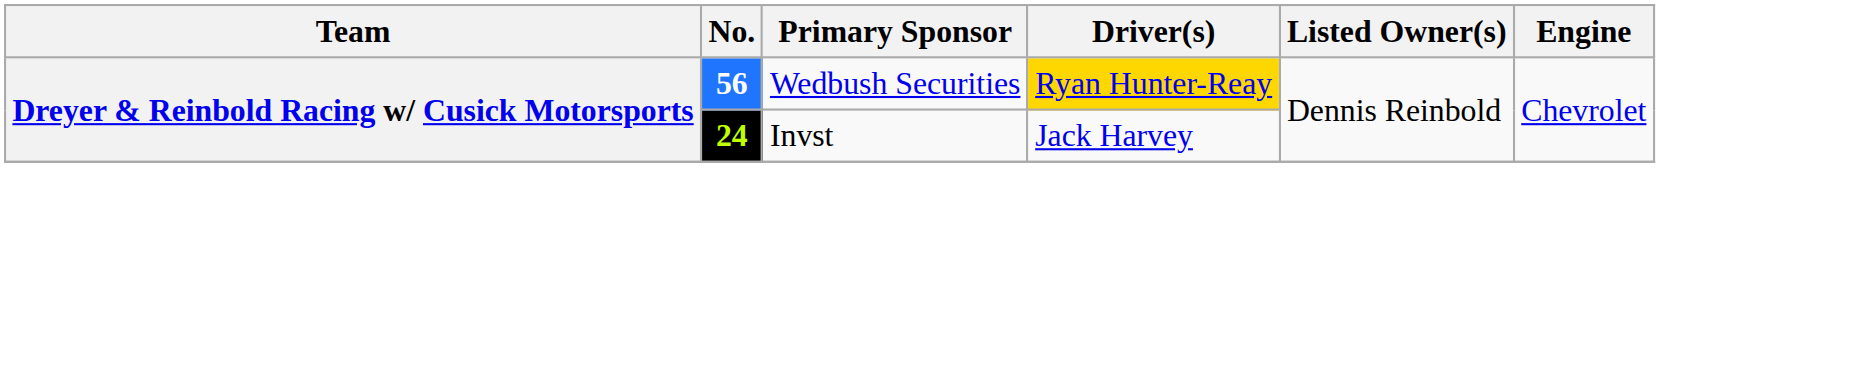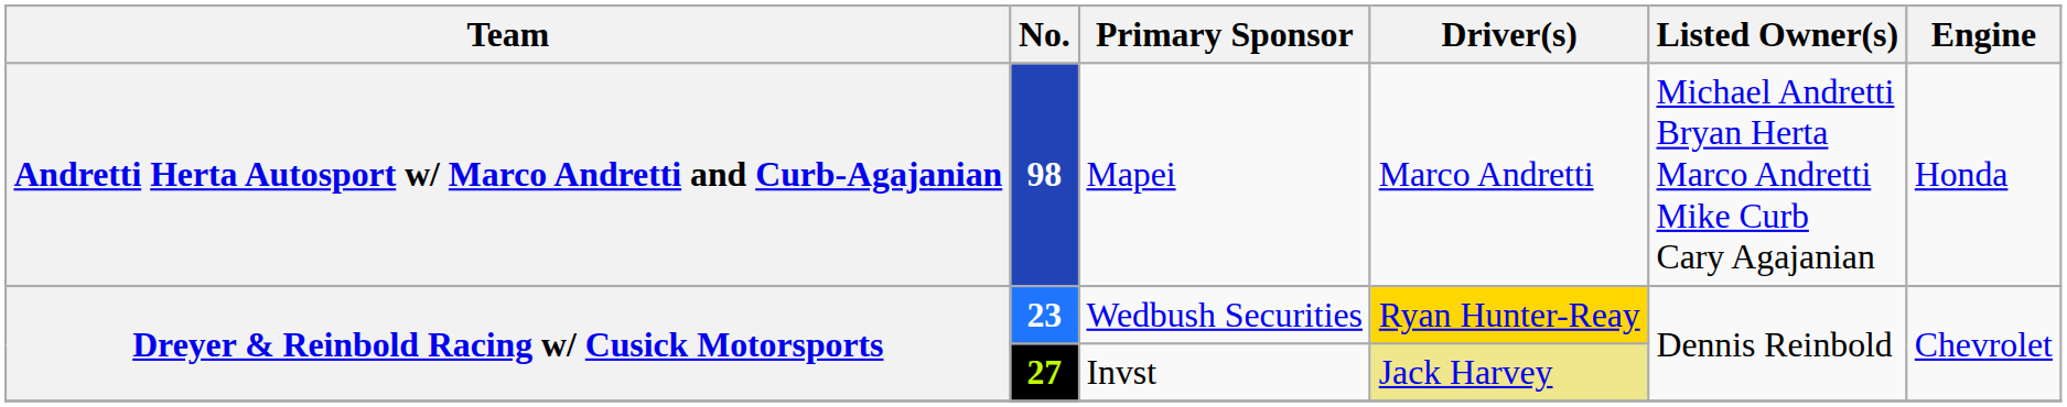 <table class="wikitable sortable" style="font-size: 95%;">
 <tr>
 <th>Team</th>
 <th>No.</th>
 <th>Primary Sponsor</th>
 <th>Driver(s)</th>
 <th>Listed Owner(s)</th>
 <th>Engine</th>
 </tr>
 <tr>
+<th><a href='#'>Andretti</a> <a href='#'>Herta Autosport</a> w/ <a href='#'>Marco Andretti</a> and <a href='#'>Curb-Agajanian</a></th>
+<td style="background:#2243B6; color:white" align="center"><strong>98</strong></td>
+<td><a href='#'>Mapei</a></td>
+<td> <a href='#'>Marco Andretti</a> </td>
+<td> <a href='#'>Michael Andretti</a><br> <a href='#'>Bryan Herta</a><br> <a href='#'>Marco Andretti</a><br> <a href='#'>Mike Curb</a><br> Cary Agajanian</td>
+<td><a href='#'>Honda</a></td>
+</tr>
+<tr>
 <th rowspan=2><a href='#'>Dreyer & Reinbold Racing</a> w/ <a href='#'>Cusick Motorsports</a></th>
-<td style="background:#1F75FE; color:white " align="center"><strong>56</strong></td>
+<td style="background:#1F75FE; color:white " align="center"><strong>23</strong></td>
 <td><a href='#'>Wedbush Securities</a></td>
 <td style="background: gold;"> <a href='#'>Ryan Hunter-Reay</a> </td>
 <td rowspan=2> Dennis Reinbold</td>
 <td rowspan=2><a href='#'>Chevrolet</a></td>
 </tr>
 <tr>
-<td style="background:black; color:#BFFF00" align="center"><strong>24</strong></td>
+<td style="background:black; color:#BFFF00" align="center"><strong>27</strong></td>
 <td>Invst</td>
-<td> <a href='#'>Jack Harvey</a> </td>
+<td style="background: khaki;"> <a href='#'>Jack Harvey</a> </td>
 </tr>
 <tr>
 </tr>
 </table>
